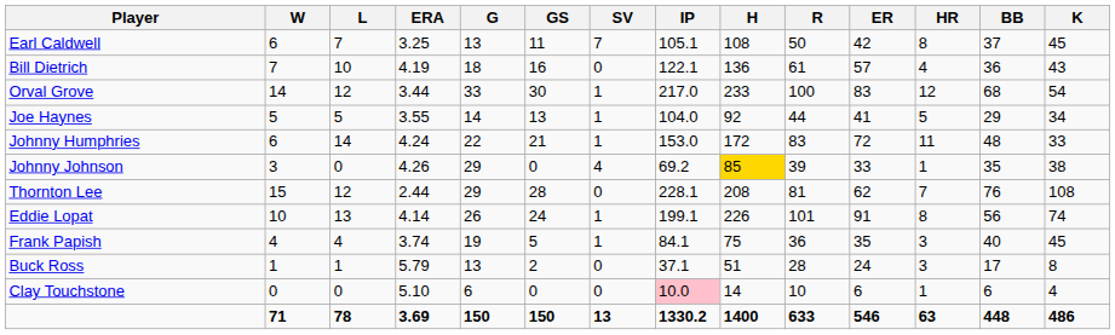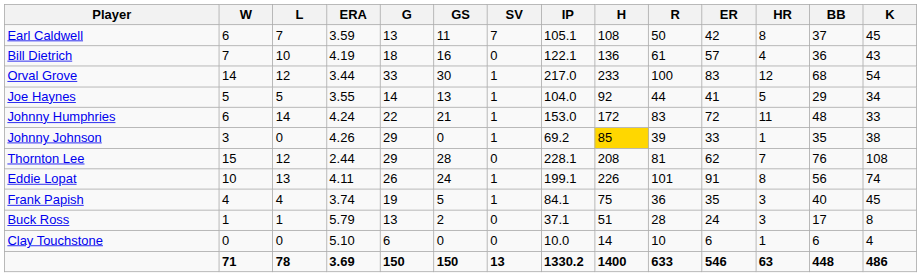 <table class="wikitable sortable">
 <tr>
 <th width="20%">Player</th>
 <th width="5%">W</th>
 <th width="5%">L</th>
 <th width="5%">ERA</th>
 <th width="5%">G</th>
 <th width="5%">GS</th>
 <th width="5%">SV</th>
 <th width="5%">IP</th>
 <th width="5%">H</th>
 <th width="5%">R</th>
 <th width="5%">ER</th>
 <th width="5%">HR</th>
 <th width="5%">BB</th>
 <th width="5%">K</th>
 </tr>
 <tr>
 <td><a href='#'>Earl Caldwell</a></td>
 <td>6</td>
 <td>7</td>
-<td>3.25</td>
+<td>3.59</td>
 <td>13</td>
 <td>11</td>
 <td>7</td>
 <td>105.1</td>
 <td>108</td>
 <td>50</td>
 <td>42</td>
 <td>8</td>
 <td>37</td>
 <td>45</td>
 </tr>
 <tr>
 <td><a href='#'>Bill Dietrich</a></td>
 <td>7</td>
 <td>10</td>
 <td>4.19</td>
 <td>18</td>
 <td>16</td>
 <td>0</td>
 <td>122.1</td>
 <td>136</td>
 <td>61</td>
 <td>57</td>
 <td>4</td>
 <td>36</td>
 <td>43</td>
 </tr>
 <tr>
 <td><a href='#'>Orval Grove</a></td>
 <td>14</td>
 <td>12</td>
 <td>3.44</td>
 <td>33</td>
 <td>30</td>
 <td>1</td>
 <td>217.0</td>
 <td>233</td>
 <td>100</td>
 <td>83</td>
 <td>12</td>
 <td>68</td>
 <td>54</td>
 </tr>
 <tr>
 <td><a href='#'>Joe Haynes</a></td>
 <td>5</td>
 <td>5</td>
 <td>3.55</td>
 <td>14</td>
 <td>13</td>
 <td>1</td>
 <td>104.0</td>
 <td>92</td>
 <td>44</td>
 <td>41</td>
 <td>5</td>
 <td>29</td>
 <td>34</td>
 </tr>
 <tr>
 <td><a href='#'>Johnny Humphries</a></td>
 <td>6</td>
 <td>14</td>
 <td>4.24</td>
 <td>22</td>
 <td>21</td>
 <td>1</td>
 <td>153.0</td>
 <td>172</td>
 <td>83</td>
 <td>72</td>
 <td>11</td>
 <td>48</td>
 <td>33</td>
 </tr>
 <tr>
 <td><a href='#'>Johnny Johnson</a></td>
 <td>3</td>
 <td>0</td>
 <td>4.26</td>
 <td>29</td>
 <td>0</td>
-<td>4</td>
+<td>1</td>
 <td>69.2</td>
 <td style="background: gold;">85</td>
 <td>39</td>
 <td>33</td>
 <td>1</td>
 <td>35</td>
 <td>38</td>
 </tr>
 <tr>
 <td><a href='#'>Thornton Lee</a></td>
 <td>15</td>
 <td>12</td>
 <td>2.44</td>
 <td>29</td>
 <td>28</td>
 <td>0</td>
 <td>228.1</td>
 <td>208</td>
 <td>81</td>
 <td>62</td>
 <td>7</td>
 <td>76</td>
 <td>108</td>
 </tr>
 <tr>
 <td><a href='#'>Eddie Lopat</a></td>
 <td>10</td>
 <td>13</td>
-<td>4.14</td>
+<td>4.11</td>
 <td>26</td>
 <td>24</td>
 <td>1</td>
 <td>199.1</td>
 <td>226</td>
 <td>101</td>
 <td>91</td>
 <td>8</td>
 <td>56</td>
 <td>74</td>
 </tr>
 <tr>
 <td><a href='#'>Frank Papish</a></td>
 <td>4</td>
 <td>4</td>
 <td>3.74</td>
 <td>19</td>
 <td>5</td>
 <td>1</td>
 <td>84.1</td>
 <td>75</td>
 <td>36</td>
 <td>35</td>
 <td>3</td>
 <td>40</td>
 <td>45</td>
 </tr>
 <tr>
 <td><a href='#'>Buck Ross</a></td>
 <td>1</td>
 <td>1</td>
 <td>5.79</td>
 <td>13</td>
 <td>2</td>
 <td>0</td>
 <td>37.1</td>
 <td>51</td>
 <td>28</td>
 <td>24</td>
 <td>3</td>
 <td>17</td>
 <td>8</td>
 </tr>
 <tr>
 <td><a href='#'>Clay Touchstone</a></td>
 <td>0</td>
 <td>0</td>
 <td>5.10</td>
 <td>6</td>
 <td>0</td>
 <td>0</td>
-<td style="background: pink;">10.0</td>
+<td>10.0</td>
 <td>14</td>
 <td>10</td>
 <td>6</td>
 <td>1</td>
 <td>6</td>
 <td>4</td>
 </tr>
 <tr class="sortbottom">
 <td></td>
 <td><strong>71</strong></td>
 <td><strong>78</strong></td>
 <td><strong>3.69</strong></td>
 <td><strong>150</strong></td>
 <td><strong>150</strong></td>
 <td><strong>13</strong></td>
 <td><strong>1330.2</strong></td>
 <td><strong>1400</strong></td>
 <td><strong>633</strong></td>
 <td><strong>546</strong></td>
 <td><strong>63</strong></td>
 <td><strong>448</strong></td>
 <td><strong>486</strong></td>
 </tr>
 </table>
